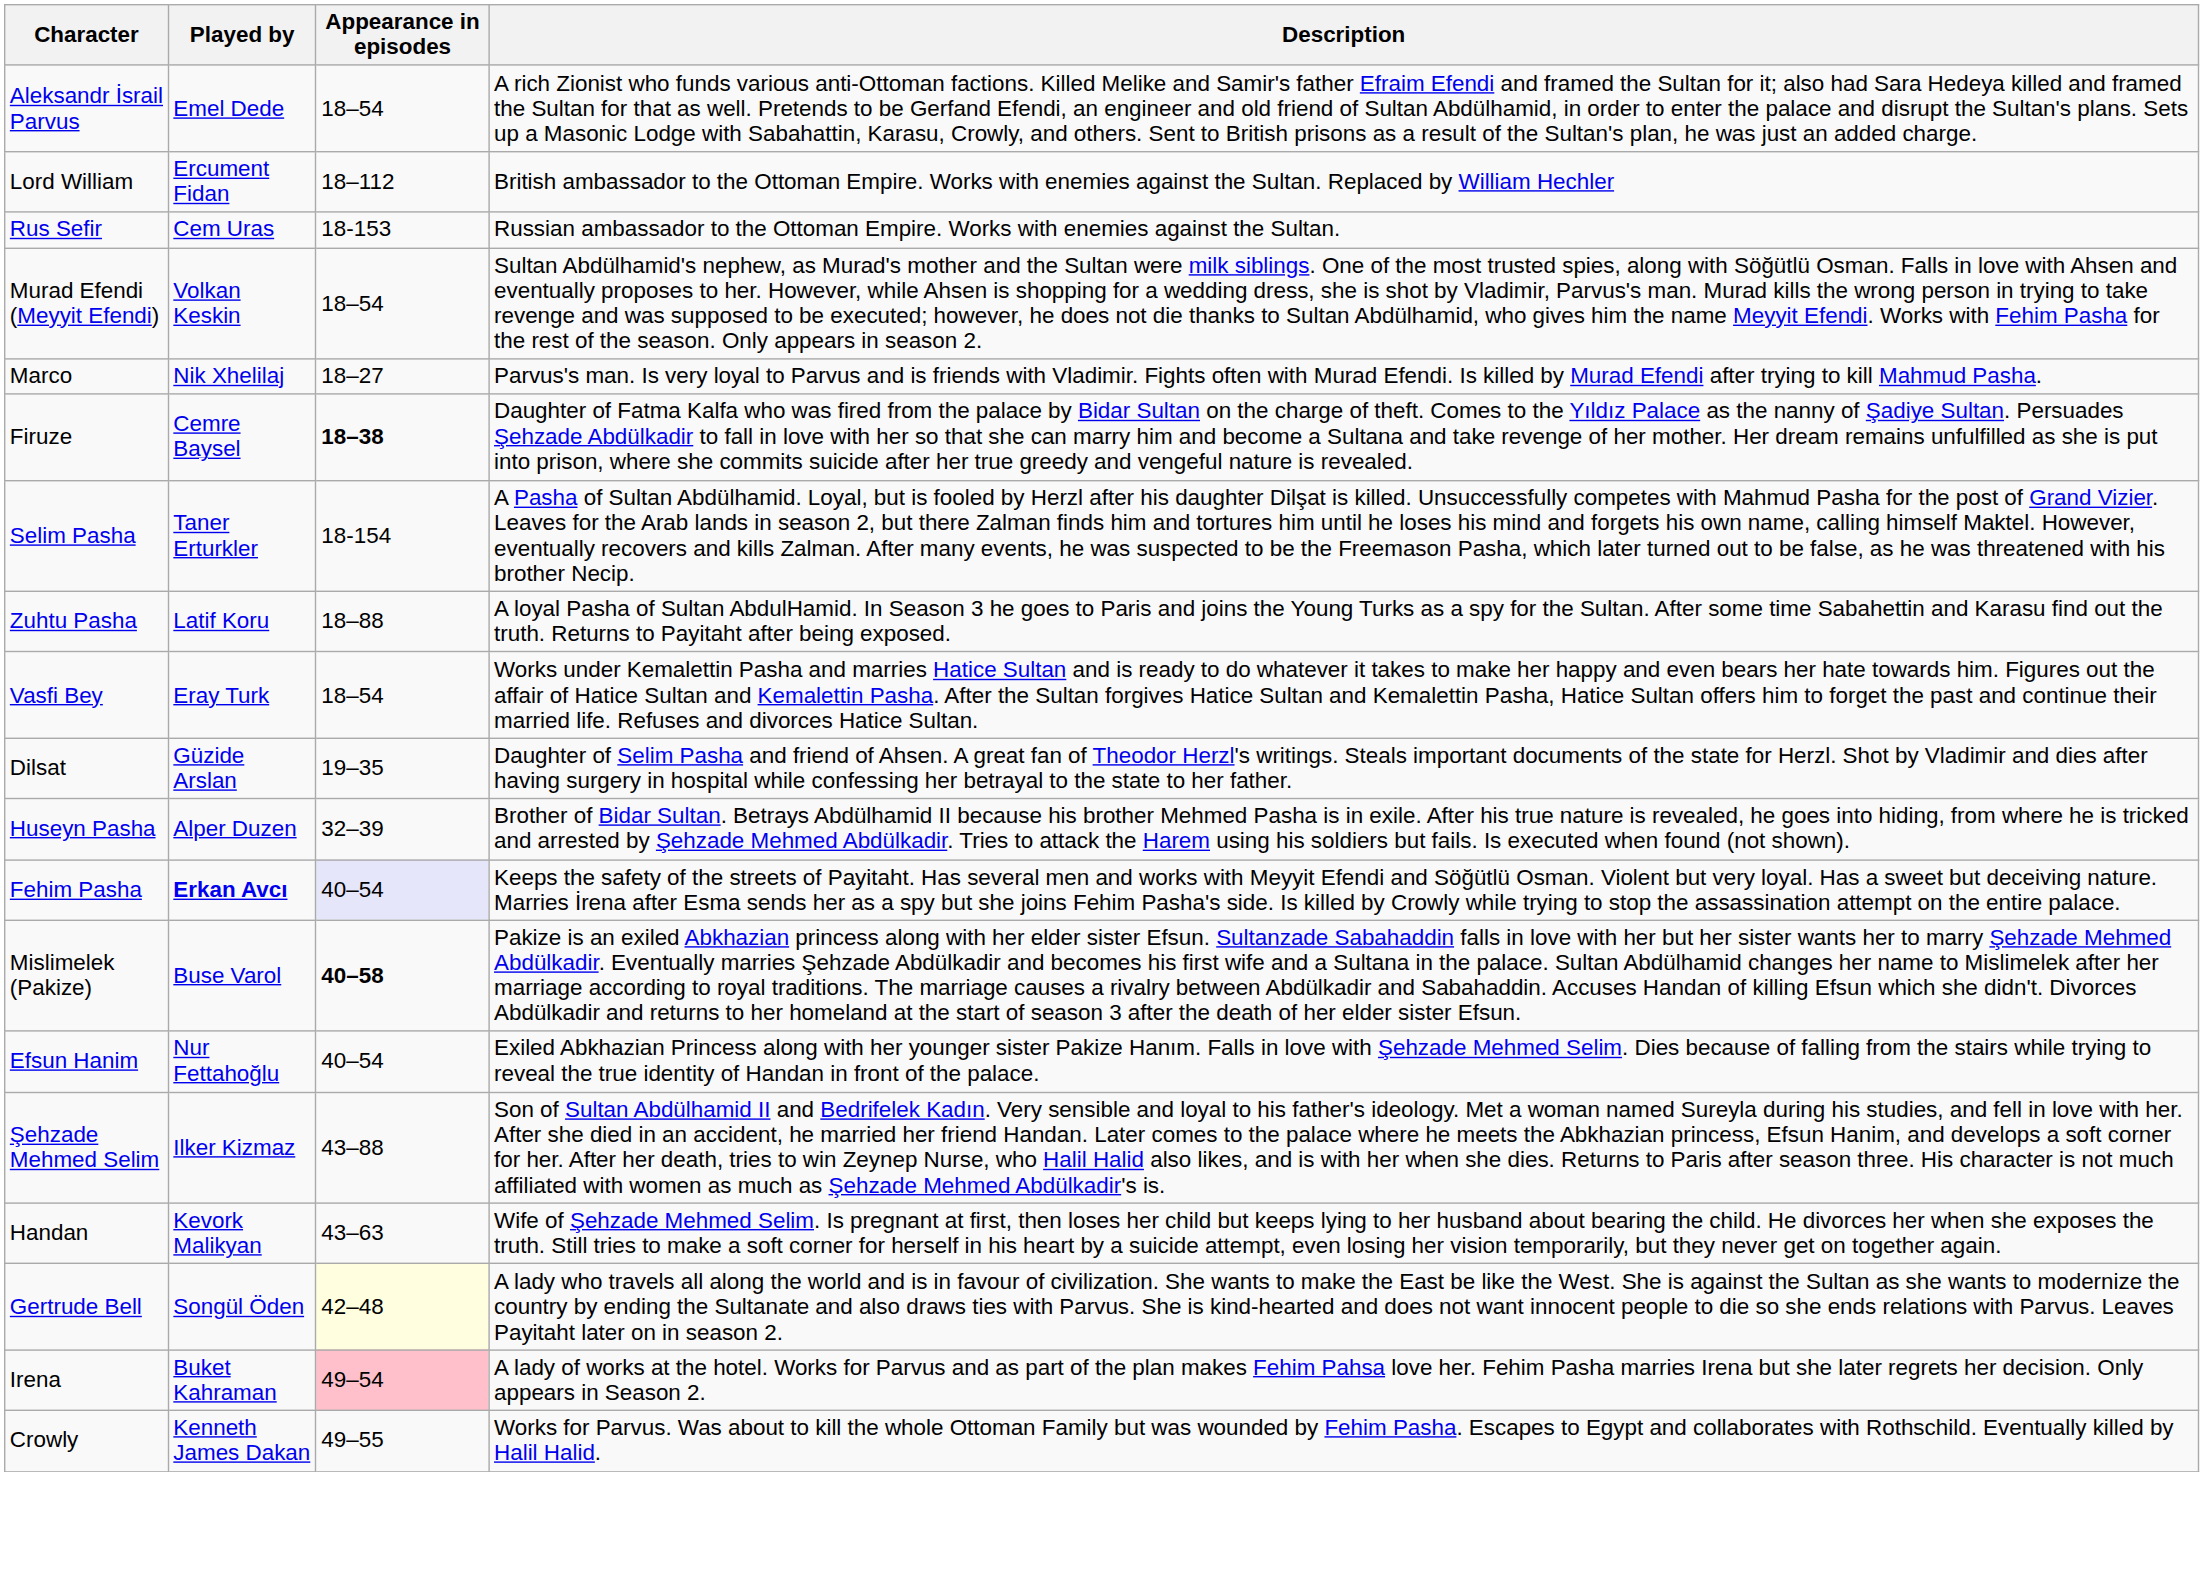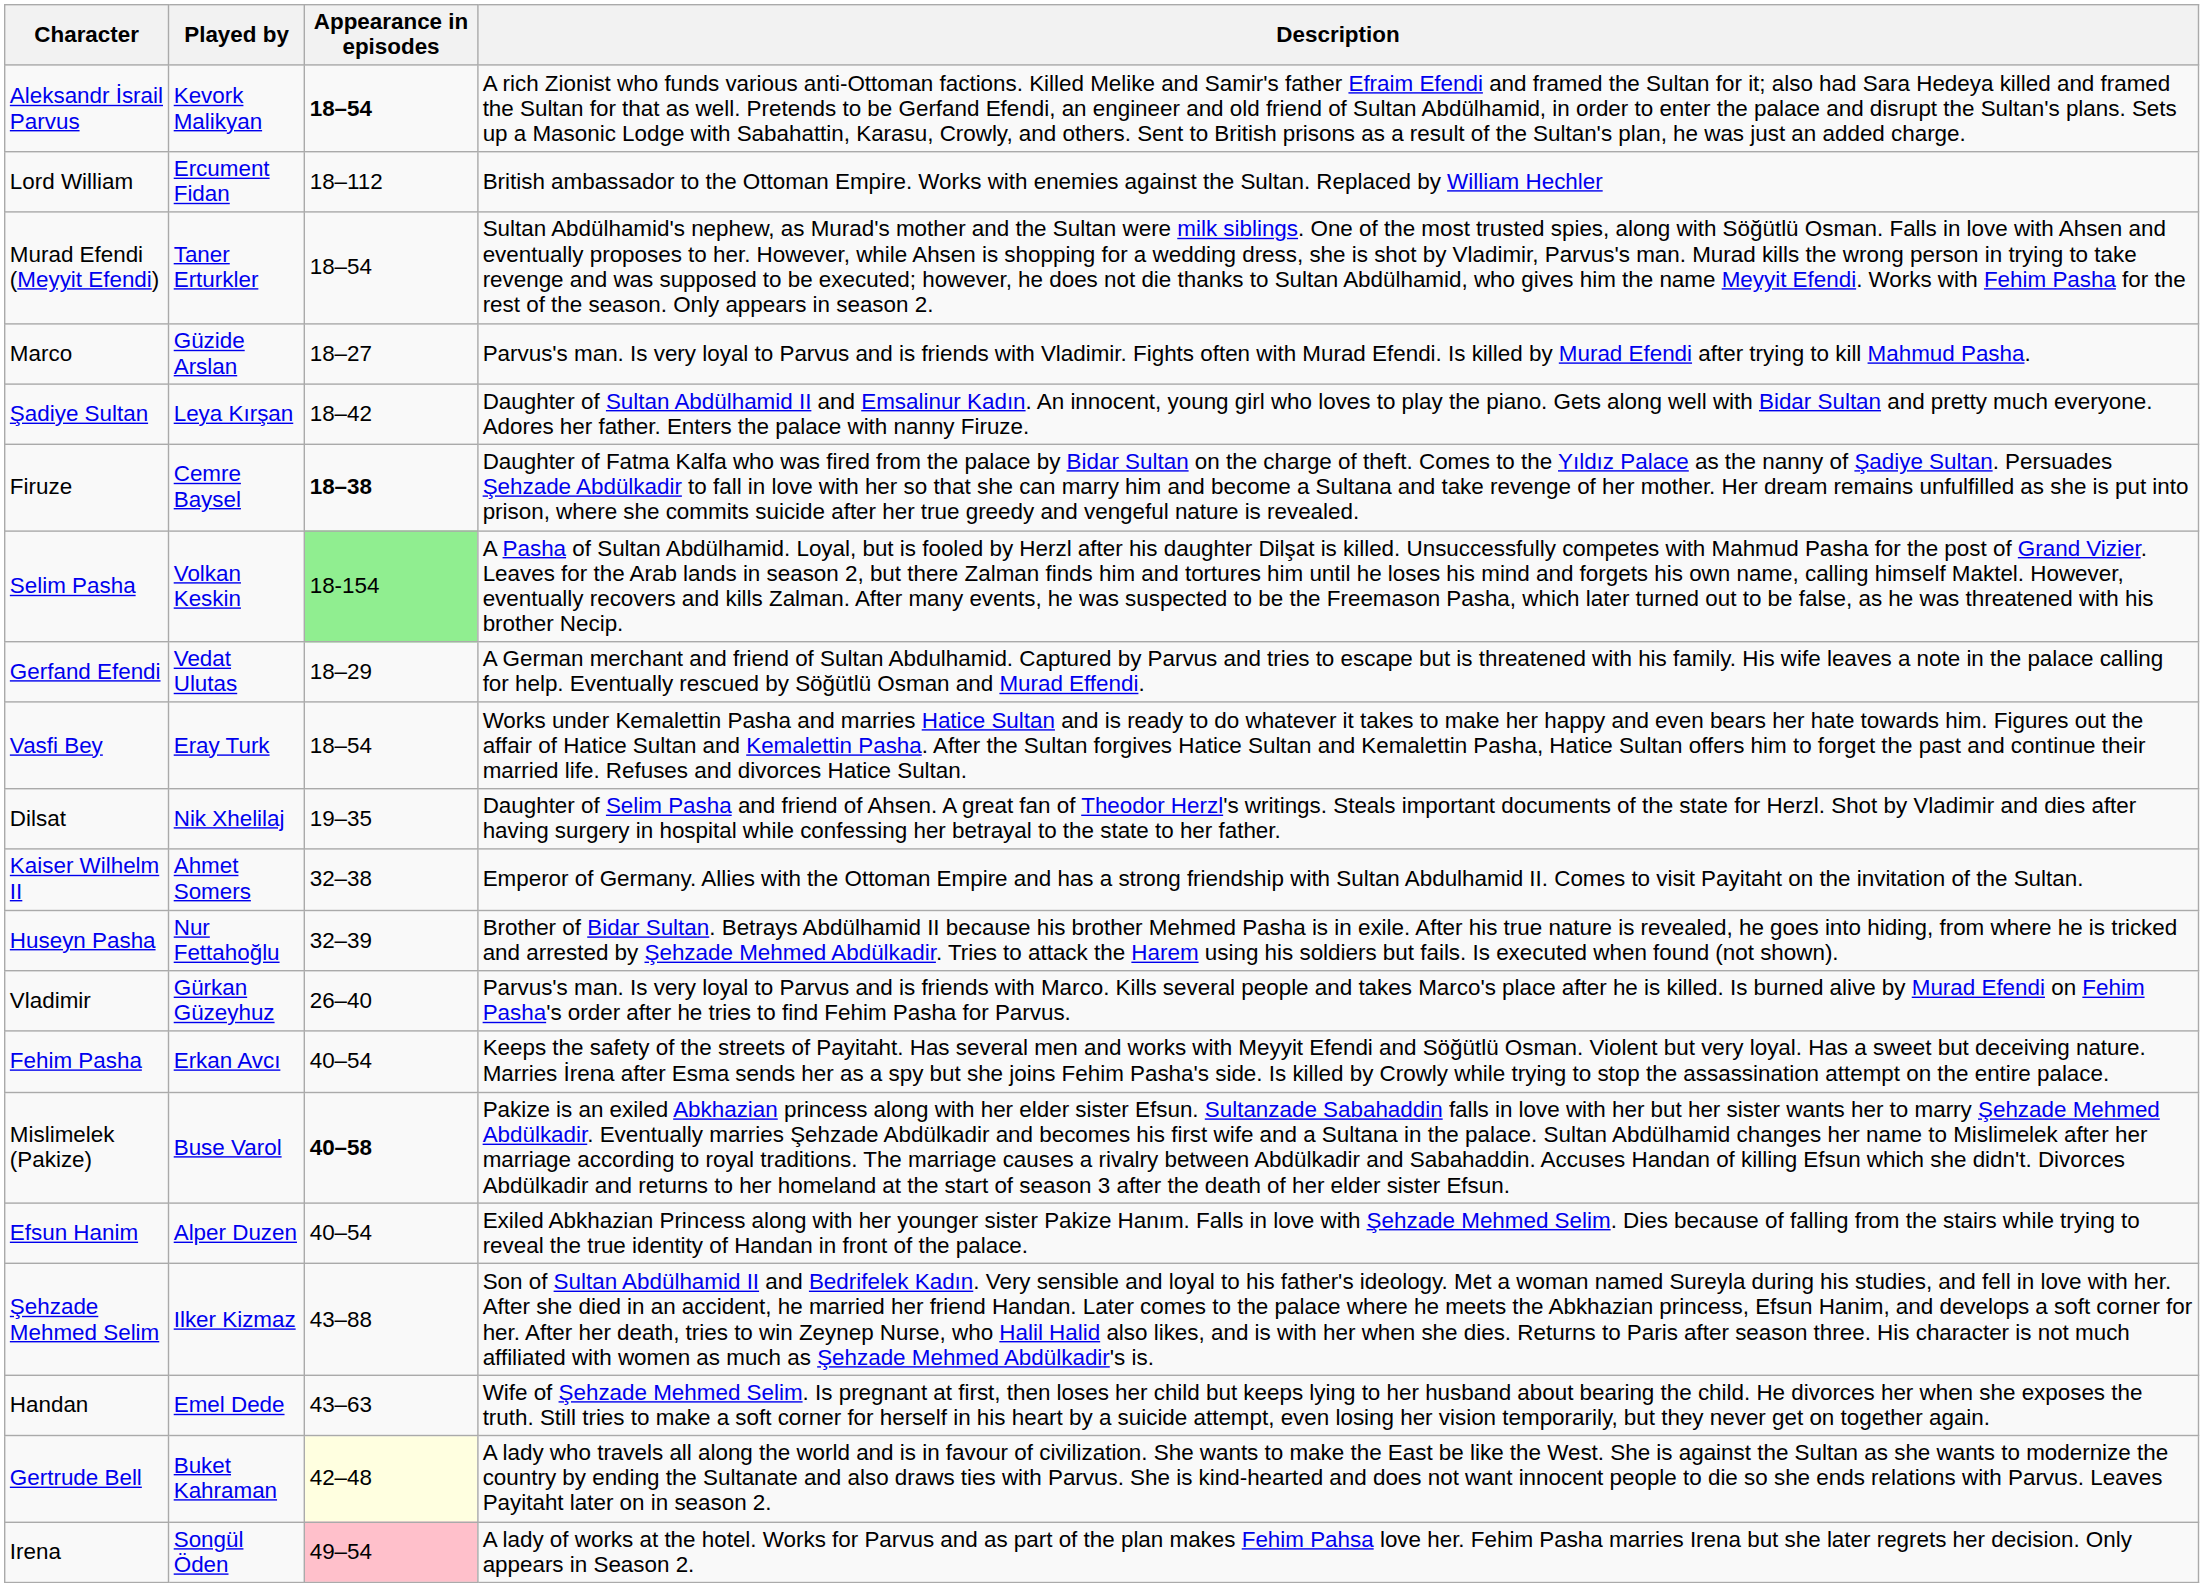 <table class="wikitable">
 <tr>
 <th>Character</th>
 <th>Played by</th>
 <th>Appearance in episodes</th>
 <th>Description</th>
 </tr>
 <tr>
 <td><a href='#'>Aleksandr İsrail Parvus</a></td>
-<td><a href='#'>Emel Dede</a></td>
-<td>18–54</td>
+<td><a href='#'>Kevork Malikyan</a></td>
+<td><strong>18–54</strong></td>
 <td>A rich Zionist who funds various anti-Ottoman factions. Killed Melike and Samir's father <a href='#'>Efraim Efendi</a> and framed the Sultan for it; also had Sara Hedeya killed and framed the Sultan for that as well. Pretends to be Gerfand Efendi, an engineer and old friend of Sultan Abdülhamid, in order to enter the palace and disrupt the Sultan's plans. Sets up a Masonic Lodge with Sabahattin, Karasu, Crowly, and others. Sent to British prisons as a result of the Sultan's plan, he was just an added charge.</td>
 </tr>
 <tr>
 <td>Lord William</td>
 <td><a href='#'>Ercument Fidan</a></td>
 <td>18–112</td>
 <td>British ambassador to the Ottoman Empire. Works with enemies against the Sultan. Replaced by <a href='#'>William Hechler</a></td>
 </tr>
 <tr>
-<td><a href='#'>Rus Sefir</a></td>
-<td><a href='#'>Cem Uras</a></td>
-<td>18-153</td>
-<td>Russian ambassador to the Ottoman Empire. Works with enemies against the Sultan.</td>
-</tr>
-<tr>
 <td>Murad Efendi (<a href='#'>Meyyit Efendi</a>)</td>
-<td><a href='#'>Volkan Keskin</a></td>
+<td><a href='#'>Taner Erturkler</a></td>
 <td>18–54</td>
 <td>Sultan Abdülhamid's nephew, as Murad's mother and the Sultan were <a href='#'>milk siblings</a>. One of the most trusted spies, along with Söğütlü Osman. Falls in love with Ahsen and eventually proposes to her. However, while Ahsen is shopping for a wedding dress, she is shot by Vladimir, Parvus's man. Murad kills the wrong person in trying to take revenge and was supposed to be executed; however, he does not die thanks to Sultan Abdülhamid, who gives him the name <a href='#'>Meyyit Efendi</a>. Works with <a href='#'>Fehim Pasha</a> for the rest of the season. Only appears in season 2.</td>
 </tr>
 <tr>
 <td>Marco</td>
-<td><a href='#'>Nik Xhelilaj</a></td>
+<td><a href='#'>Güzide Arslan</a></td>
 <td>18–27</td>
 <td>Parvus's man. Is very loyal to Parvus and is friends with Vladimir. Fights often with Murad Efendi. Is killed by <a href='#'>Murad Efendi</a> after trying to kill <a href='#'>Mahmud Pasha</a>.</td>
+</tr>
+<tr>
+<td><a href='#'>Şadiye Sultan</a></td>
+<td><a href='#'>Leya Kırşan</a></td>
+<td>18–42</td>
+<td>Daughter of <a href='#'>Sultan Abdülhamid II</a> and <a href='#'>Emsalinur Kadın</a>. An innocent, young girl who loves to play the piano. Gets along well with <a href='#'>Bidar Sultan</a> and pretty much everyone. Adores her father. Enters the palace with nanny Firuze.</td>
 </tr>
 <tr>
 <td>Firuze</td>
 <td><a href='#'>Cemre Baysel</a></td>
 <td><strong>18–38</strong></td>
 <td>Daughter of Fatma Kalfa who was fired from the palace by <a href='#'>Bidar Sultan</a> on the charge of theft. Comes to the <a href='#'>Yıldız Palace</a> as the nanny of <a href='#'>Şadiye Sultan</a>. Persuades <a href='#'>Şehzade Abdülkadir</a> to fall in love with her so that she can marry him and become a Sultana and take revenge of her mother. Her dream remains unfulfilled as she is put into prison, where she commits suicide after her true greedy and vengeful nature is revealed.</td>
 </tr>
 <tr>
 <td><a href='#'>Selim Pasha</a></td>
-<td><a href='#'>Taner Erturkler</a></td>
-<td>18-154</td>
+<td><a href='#'>Volkan Keskin</a></td>
+<td style="background: lightgreen;">18-154</td>
 <td>A <a href='#'>Pasha</a> of Sultan Abdülhamid. Loyal, but is fooled by Herzl after his daughter Dilşat is killed. Unsuccessfully competes with Mahmud Pasha for the post of <a href='#'>Grand Vizier</a>. Leaves for the Arab lands in season 2, but there Zalman finds him and tortures him until he loses his mind and forgets his own name, calling himself Maktel. However, eventually recovers and kills Zalman. After many events, he was suspected to be the Freemason Pasha, which later turned out to be false, as he was threatened with his brother Necip.</td>
 </tr>
 <tr>
-<td><a href='#'>Zuhtu Pasha</a></td>
-<td><a href='#'>Latif Koru</a></td>
-<td>18–88</td>
-<td>A loyal Pasha of Sultan AbdulHamid. In Season 3 he goes to Paris and joins the Young Turks as a spy for the Sultan. After some time Sabahettin and Karasu find out the truth. Returns to Payitaht after being exposed.</td>
+<td><a href='#'>Gerfand Efendi</a></td>
+<td><a href='#'>Vedat Ulutas</a></td>
+<td>18–29</td>
+<td>A German merchant and friend of Sultan Abdulhamid. Captured by Parvus and tries to escape but is threatened with his family. His wife leaves a note in the palace calling for help. Eventually rescued by Söğütlü Osman and <a href='#'>Murad Effendi</a>.</td>
 </tr>
 <tr>
 <td><a href='#'>Vasfi Bey</a></td>
 <td><a href='#'>Eray Turk</a></td>
 <td>18–54</td>
 <td>Works under Kemalettin Pasha and marries <a href='#'>Hatice Sultan</a> and is ready to do whatever it takes to make her happy and even bears her hate towards him. Figures out the affair of Hatice Sultan and <a href='#'>Kemalettin Pasha</a>. After the Sultan forgives Hatice Sultan and Kemalettin Pasha, Hatice Sultan offers him to forget the past and continue their married life. Refuses and divorces Hatice Sultan.</td>
 </tr>
 <tr>
 <td>Dilsat</td>
-<td><a href='#'>Güzide Arslan</a></td>
+<td><a href='#'>Nik Xhelilaj</a></td>
 <td>19–35</td>
 <td>Daughter of <a href='#'>Selim Pasha</a> and friend of Ahsen. A great fan of <a href='#'>Theodor Herzl</a>'s writings. Steals important documents of the state for Herzl. Shot by Vladimir and dies after having surgery in hospital while confessing her betrayal to the state to her father.</td>
 </tr>
 <tr>
+<td><a href='#'>Kaiser Wilhelm II</a></td>
+<td><a href='#'>Ahmet Somers</a></td>
+<td>32–38</td>
+<td>Emperor of Germany. Allies with the Ottoman Empire and has a strong friendship with Sultan Abdulhamid II. Comes to visit Payitaht on the invitation of the Sultan.</td>
+</tr>
+<tr>
 <td><a href='#'>Huseyn Pasha</a></td>
-<td><a href='#'>Alper Duzen</a></td>
+<td><a href='#'>Nur Fettahoğlu</a></td>
 <td>32–39</td>
 <td>Brother of <a href='#'>Bidar Sultan</a>. Betrays Abdülhamid II because his brother Mehmed Pasha is in exile. After his true nature is revealed, he goes into hiding, from where he is tricked and arrested by <a href='#'>Şehzade Mehmed Abdülkadir</a>. Tries to attack the <a href='#'>Harem</a> using his soldiers but fails. Is executed when found (not shown).</td>
 </tr>
 <tr>
+<td>Vladimir</td>
+<td><a href='#'>Gürkan Güzeyhuz</a></td>
+<td>26–40</td>
+<td>Parvus's man. Is very loyal to Parvus and is friends with Marco. Kills several people and takes Marco's place after he is killed. Is burned alive by <a href='#'>Murad Efendi</a> on <a href='#'>Fehim Pasha</a>'s order after he tries to find Fehim Pasha for Parvus.</td>
+</tr>
+<tr>
 <td><a href='#'>Fehim Pasha</a></td>
-<td><strong><a href='#'>Erkan Avcı</a></strong></td>
-<td style="background: lavender;">40–54</td>
+<td><a href='#'>Erkan Avcı</a></td>
+<td>40–54</td>
 <td>Keeps the safety of the streets of Payitaht. Has several men and works with Meyyit Efendi and Söğütlü Osman. Violent but very loyal. Has a sweet but deceiving nature. Marries İrena after Esma sends her as a spy but she joins Fehim Pasha's side. Is killed by Crowly while trying to stop the assassination attempt on the entire palace.</td>
 </tr>
 <tr>
 <td>Mislimelek (Pakize)</td>
 <td><a href='#'>Buse Varol</a></td>
 <td><strong>40–58</strong></td>
 <td>Pakize is an exiled <a href='#'>Abkhazian</a> princess along with her elder sister Efsun. <a href='#'>Sultanzade Sabahaddin</a> falls in love with her but her sister wants her to marry <a href='#'>Şehzade Mehmed Abdülkadir</a>. Eventually marries Şehzade Abdülkadir and becomes his first wife and a Sultana in the palace. Sultan Abdülhamid changes her name to Mislimelek after her marriage according to royal traditions. The marriage causes a rivalry between Abdülkadir and Sabahaddin. Accuses Handan of killing Efsun which she didn't. Divorces Abdülkadir and returns to her homeland at the start of season 3 after the death of her elder sister Efsun.</td>
 </tr>
 <tr>
 <td><a href='#'>Efsun Hanim</a></td>
-<td><a href='#'>Nur Fettahoğlu</a></td>
+<td><a href='#'>Alper Duzen</a></td>
 <td>40–54</td>
 <td>Exiled Abkhazian Princess along with her younger sister Pakize Hanım. Falls in love with <a href='#'>Şehzade Mehmed Selim</a>. Dies because of falling from the stairs while trying to reveal the true identity of Handan in front of the palace.</td>
 </tr>
 <tr>
 <td><a href='#'>Şehzade Mehmed Selim</a></td>
 <td><a href='#'>Ilker Kizmaz</a></td>
 <td>43–88</td>
 <td>Son of <a href='#'>Sultan Abdülhamid II</a> and <a href='#'>Bedrifelek Kadın</a>. Very sensible and loyal to his father's ideology. Met a woman named Sureyla during his studies, and fell in love with her. After she died in an accident, he married her friend Handan. Later comes to the palace where he meets the Abkhazian princess, Efsun Hanim, and develops a soft corner for her. After her death, tries to win Zeynep Nurse, who <a href='#'>Halil Halid</a> also likes, and is with her when she dies. Returns to Paris after season three. His character is not much affiliated with women as much as <a href='#'>Şehzade Mehmed Abdülkadir</a>'s is.</td>
 </tr>
 <tr>
 <td>Handan</td>
-<td><a href='#'>Kevork Malikyan</a></td>
+<td><a href='#'>Emel Dede</a></td>
 <td>43–63</td>
 <td>Wife of <a href='#'>Şehzade Mehmed Selim</a>. Is pregnant at first, then loses her child but keeps lying to her husband about bearing the child. He divorces her when she exposes the truth. Still tries to make a soft corner for herself in his heart by a suicide attempt, even losing her vision temporarily, but they never get on together again.</td>
 </tr>
 <tr>
 <td><a href='#'>Gertrude Bell</a></td>
-<td><a href='#'>Songül Öden</a></td>
+<td><a href='#'>Buket Kahraman</a></td>
 <td style="background: lightyellow;">42–48</td>
 <td>A lady who travels all along the world and is in favour of civilization. She wants to make the East be like the West. She is against the Sultan as she wants to modernize the country by ending the Sultanate and also draws ties with Parvus. She is kind-hearted and does not want innocent people to die so she ends relations with Parvus. Leaves Payitaht later on in season 2.</td>
 </tr>
 <tr>
 <td>Irena</td>
-<td><a href='#'>Buket Kahraman</a></td>
+<td><a href='#'>Songül Öden</a></td>
 <td style="background: pink;">49–54</td>
 <td>A lady of works at the hotel. Works for Parvus and as part of the plan makes <a href='#'>Fehim Pahsa</a> love her. Fehim Pasha marries Irena but she later regrets her decision. Only appears in Season 2.</td>
 </tr>
-<tr>
-<td>Crowly</td>
-<td><a href='#'>Kenneth James Dakan</a></td>
-<td>49–55</td>
-<td>Works for Parvus. Was about to kill the whole Ottoman Family but was wounded by <a href='#'>Fehim Pasha</a>. Escapes to Egypt and collaborates with Rothschild. Eventually killed by <a href='#'>Halil Halid</a>.</td>
-</tr>
 </table>
